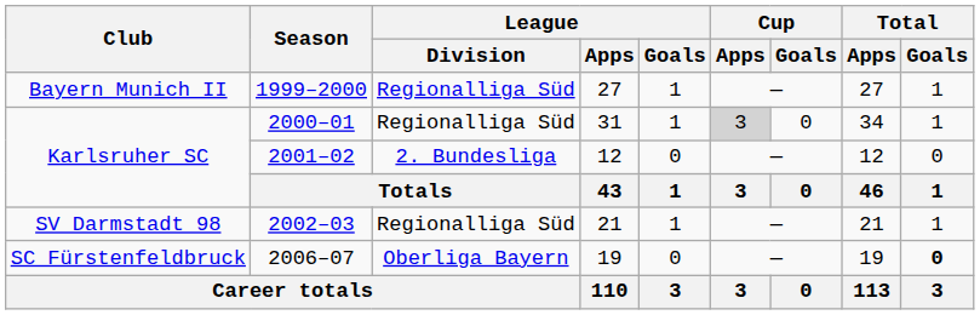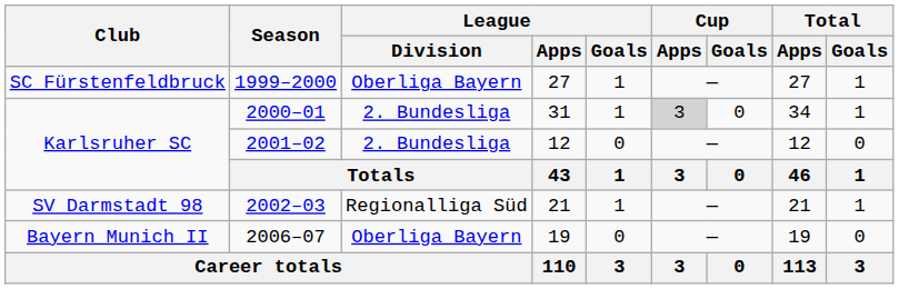 <table class="wikitable" Style="text-align: center">
 <tr>
 <th rowspan="2">Club</th>
 <th rowspan="2">Season</th>
 <th colspan="3">League</th>
 <th colspan="2">Cup</th>
 <th colspan="2">Total</th>
 </tr>
 <tr>
 <th>Division</th>
 <th>Apps</th>
 <th>Goals</th>
 <th>Apps</th>
 <th>Goals</th>
 <th>Apps</th>
 <th>Goals</th>
 </tr>
 <tr>
-<td><a href='#'>Bayern Munich II</a></td>
+<td><a href='#'>SC Fürstenfeldbruck</a></td>
 <td><a href='#'>1999–2000</a></td>
-<td><a href='#'>Regionalliga Süd</a></td>
+<td><a href='#'>Oberliga Bayern</a></td>
 <td>27</td>
 <td>1</td>
 <td colspan="2">—</td>
 <td>27</td>
 <td>1</td>
 </tr>
 <tr>
 <td rowspan="3"><a href='#'>Karlsruher SC</a></td>
 <td><a href='#'>2000–01</a></td>
-<td>Regionalliga Süd</td>
+<td><a href='#'>2. Bundesliga</a></td>
 <td>31</td>
 <td>1</td>
 <td style="background: lightgrey;">3</td>
 <td>0</td>
 <td>34</td>
 <td>1</td>
 </tr>
 <tr>
 <td><a href='#'>2001–02</a></td>
 <td><a href='#'>2. Bundesliga</a></td>
 <td>12</td>
 <td>0</td>
 <td colspan="2">—</td>
 <td>12</td>
 <td>0</td>
 </tr>
 <tr>
 <th colspan="2">Totals</th>
 <th>43</th>
 <th>1</th>
 <th>3</th>
 <th>0</th>
 <th>46</th>
 <th>1</th>
 </tr>
 <tr>
 <td><a href='#'>SV Darmstadt 98</a></td>
 <td><a href='#'>2002–03</a></td>
 <td>Regionalliga Süd</td>
 <td>21</td>
 <td>1</td>
 <td colspan="2">—</td>
 <td>21</td>
 <td>1</td>
 </tr>
 <tr>
-<td><a href='#'>SC Fürstenfeldbruck</a></td>
+<td><a href='#'>Bayern Munich II</a></td>
 <td>2006–07</td>
 <td><a href='#'>Oberliga Bayern</a></td>
 <td>19</td>
 <td>0</td>
 <td colspan="2">—</td>
 <td>19</td>
-<td><strong>0</strong></td>
+<td>0</td>
 </tr>
 <tr>
 <th colspan="3">Career totals</th>
 <th>110</th>
 <th>3</th>
 <th>3</th>
 <th>0</th>
 <th>113</th>
 <th>3</th>
 </tr>
 </table>
